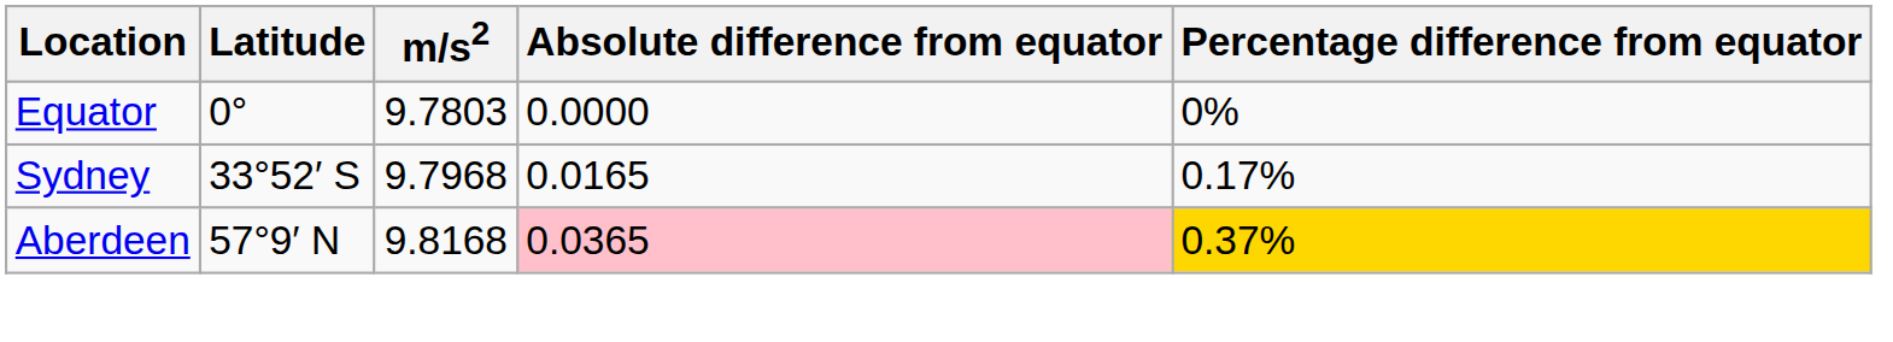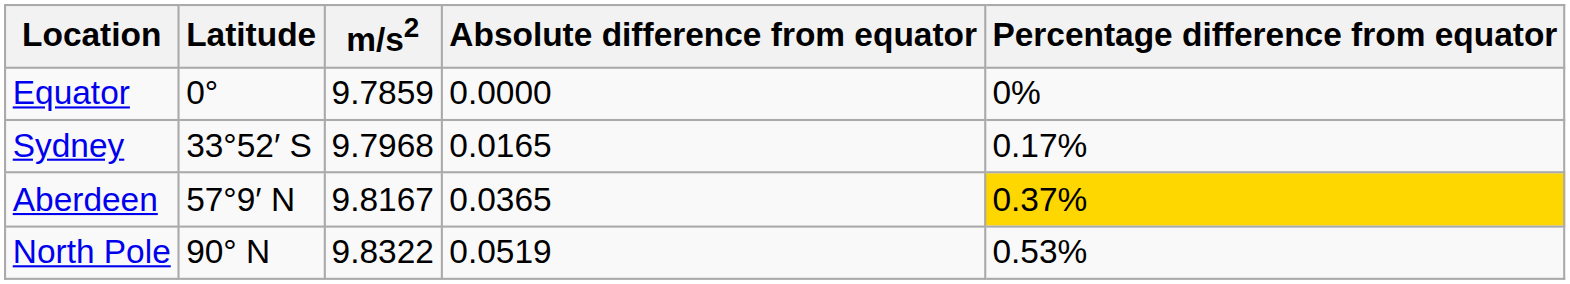 <table class="wikitable">
 <tr>
 <th>Location</th>
 <th>Latitude</th>
 <th>m/s<sup>2</sup></th>
 <th>Absolute difference from equator</th>
 <th>Percentage difference from equator</th>
 </tr>
 <tr>
 <td><a href='#'>Equator</a></td>
 <td>0°</td>
-<td>9.7803</td>
+<td>9.7859</td>
 <td>0.0000</td>
 <td>0%</td>
 </tr>
 <tr>
 <td><a href='#'>Sydney</a></td>
 <td>33°52′ S</td>
 <td>9.7968</td>
 <td>0.0165</td>
 <td>0.17%</td>
 </tr>
 <tr>
 <td><a href='#'>Aberdeen</a></td>
 <td>57°9′ N</td>
-<td>9.8168</td>
-<td style="background: pink;">0.0365</td>
+<td>9.8167</td>
+<td>0.0365</td>
 <td style="background: gold;">0.37%</td>
 </tr>
+<tr>
+<td><a href='#'>North Pole</a></td>
+<td>90° N</td>
+<td>9.8322</td>
+<td>0.0519</td>
+<td>0.53%</td>
+</tr>
 </table>
